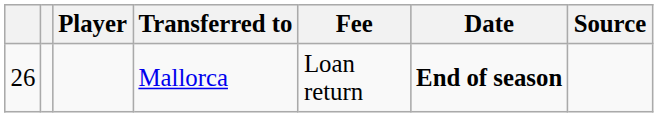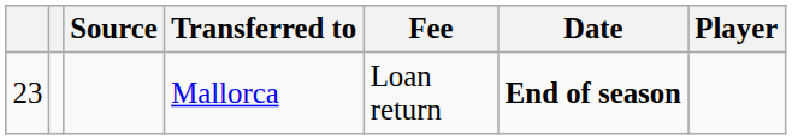 <table class="wikitable plainrowheaders sortable">
 <tr>
 <th></th>
 <th></th>
-<th scope=col>Player</th>
+<th scope=col>Source</th>
 <th>Transferred to</th>
 <th !scope=col; style="width: 65px;">Fee</th>
 <th scope=col>Date</th>
-<th scope=col>Source</th>
+<th scope=col>Player</th>
 </tr>
 <tr>
-<td align=center>26</td>
+<td align=center>23</td>
 <td align=center></td>
 <td></td>
 <td> <a href='#'>Mallorca</a></td>
 <td>Loan return</td>
 <td><strong>End of season</strong></td>
 <td></td>
 </tr>
 </table>
